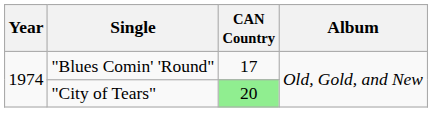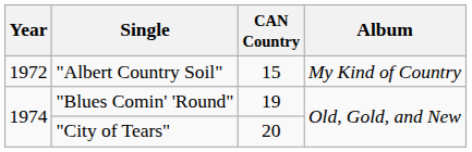 <table class="wikitable">
 <tr>
 <th>Year</th>
 <th>Single</th>
 <th style="width:45px;"><small>CAN Country</small></th>
 <th>Album</th>
 </tr>
 <tr>
+<td>1972</td>
+<td>"Albert Country Soil"</td>
+<td style="text-align:center;">15</td>
+<td><em>My Kind of Country</em></td>
+</tr>
+<tr>
 <td rowspan="2">1974</td>
 <td>"Blues Comin' 'Round"</td>
-<td style="text-align:center;">17</td>
+<td style="text-align:center;">19</td>
 <td rowspan="2"><em>Old, Gold, and New</em></td>
 </tr>
 <tr>
 <td>"City of Tears"</td>
-<td style="background: lightgreen; text-align:center;">20</td>
+<td style="text-align:center;">20</td>
 </tr>
 </table>
